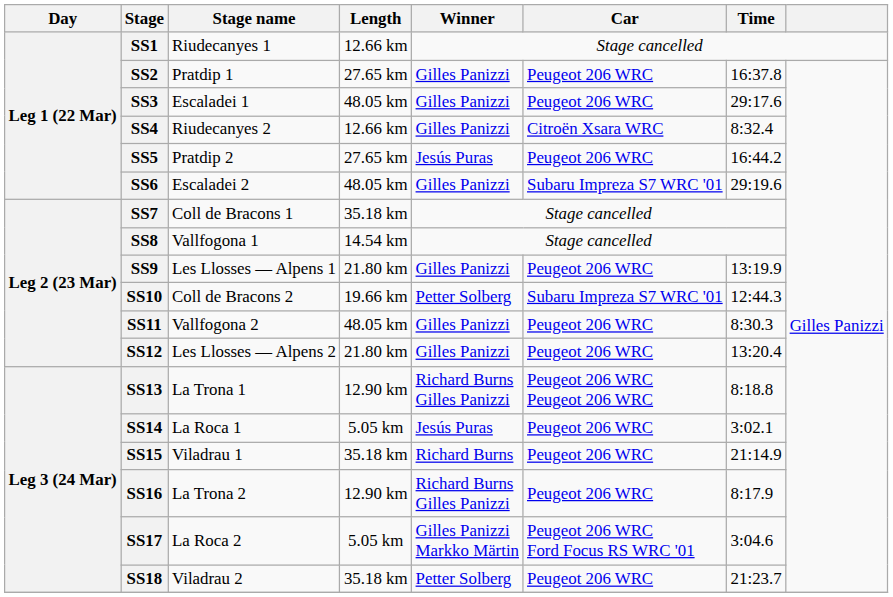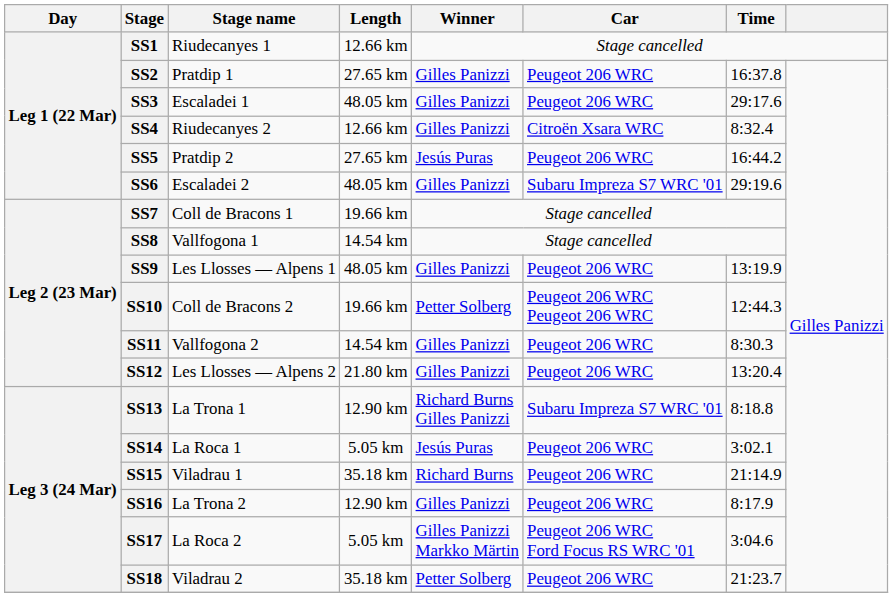 <table class="wikitable" style="font-size: 85%;">
 <tr>
 <th>Day</th>
 <th>Stage</th>
 <th>Stage name</th>
 <th>Length</th>
 <th>Winner</th>
 <th>Car</th>
 <th>Time</th>
 <th></th>
 </tr>
 <tr>
 <th rowspan="6">Leg 1 (22 Mar)</th>
 <th>SS1</th>
 <td>Riudecanyes 1</td>
 <td align="center">12.66 km</td>
 <td colspan="4" align="center"><em>Stage cancelled</em></td>
 </tr>
 <tr>
 <th>SS2</th>
 <td>Pratdip 1</td>
 <td align="center">27.65 km</td>
 <td> <a href='#'>Gilles Panizzi</a></td>
 <td><a href='#'>Peugeot 206 WRC</a></td>
 <td>16:37.8</td>
 <td rowspan="17"> <a href='#'>Gilles Panizzi</a></td>
 </tr>
 <tr>
 <th>SS3</th>
 <td>Escaladei 1</td>
 <td align="center">48.05 km</td>
 <td> <a href='#'>Gilles Panizzi</a></td>
 <td><a href='#'>Peugeot 206 WRC</a></td>
 <td>29:17.6</td>
 </tr>
 <tr>
 <th>SS4</th>
 <td>Riudecanyes 2</td>
 <td align="center">12.66 km</td>
 <td> <a href='#'>Gilles Panizzi</a></td>
 <td><a href='#'>Citroën Xsara WRC</a></td>
 <td>8:32.4</td>
 </tr>
 <tr>
 <th>SS5</th>
 <td>Pratdip 2</td>
 <td align="center">27.65 km</td>
 <td> <a href='#'>Jesús Puras</a></td>
 <td><a href='#'>Peugeot 206 WRC</a></td>
 <td>16:44.2</td>
 </tr>
 <tr>
 <th>SS6</th>
 <td>Escaladei 2</td>
 <td align="center">48.05 km</td>
 <td> <a href='#'>Gilles Panizzi</a></td>
 <td><a href='#'>Subaru Impreza S7 WRC '01</a></td>
 <td>29:19.6</td>
 </tr>
 <tr>
 <th rowspan="6">Leg 2 (23 Mar)</th>
 <th>SS7</th>
 <td>Coll de Bracons 1</td>
-<td align="center">35.18 km</td>
+<td align="center">19.66 km</td>
 <td colspan="3" align="center"><em>Stage cancelled</em></td>
 </tr>
 <tr>
 <th>SS8</th>
 <td>Vallfogona 1</td>
 <td align="center">14.54 km</td>
 <td colspan="3" align="center"><em>Stage cancelled</em></td>
 </tr>
 <tr>
 <th>SS9</th>
 <td>Les Llosses — Alpens 1</td>
-<td align="center">21.80 km</td>
+<td align="center">48.05 km</td>
 <td> <a href='#'>Gilles Panizzi</a></td>
 <td><a href='#'>Peugeot 206 WRC</a></td>
 <td>13:19.9</td>
 </tr>
 <tr>
 <th>SS10</th>
 <td>Coll de Bracons 2</td>
 <td align="center">19.66 km</td>
 <td> <a href='#'>Petter Solberg</a></td>
-<td><a href='#'>Subaru Impreza S7 WRC '01</a></td>
+<td><a href='#'>Peugeot 206 WRC</a><br><a href='#'>Peugeot 206 WRC</a></td>
 <td>12:44.3</td>
 </tr>
 <tr>
 <th>SS11</th>
 <td>Vallfogona 2</td>
-<td align="center">48.05 km</td>
+<td align="center">14.54 km</td>
 <td> <a href='#'>Gilles Panizzi</a></td>
 <td><a href='#'>Peugeot 206 WRC</a></td>
 <td>8:30.3</td>
 </tr>
 <tr>
 <th>SS12</th>
 <td>Les Llosses — Alpens 2</td>
 <td align="center">21.80 km</td>
 <td> <a href='#'>Gilles Panizzi</a></td>
 <td><a href='#'>Peugeot 206 WRC</a></td>
 <td>13:20.4</td>
 </tr>
 <tr>
 <th rowspan="6">Leg 3 (24 Mar)</th>
 <th>SS13</th>
 <td>La Trona 1</td>
 <td align="center">12.90 km</td>
 <td> <a href='#'>Richard Burns</a><br> <a href='#'>Gilles Panizzi</a></td>
-<td><a href='#'>Peugeot 206 WRC</a><br><a href='#'>Peugeot 206 WRC</a></td>
+<td><a href='#'>Subaru Impreza S7 WRC '01</a></td>
 <td>8:18.8</td>
 </tr>
 <tr>
 <th>SS14</th>
 <td>La Roca 1</td>
 <td align="center">5.05 km</td>
 <td> <a href='#'>Jesús Puras</a></td>
 <td><a href='#'>Peugeot 206 WRC</a></td>
 <td>3:02.1</td>
 </tr>
 <tr>
 <th>SS15</th>
 <td>Viladrau 1</td>
 <td align="center">35.18 km</td>
 <td> <a href='#'>Richard Burns</a></td>
 <td><a href='#'>Peugeot 206 WRC</a></td>
 <td>21:14.9</td>
 </tr>
 <tr>
 <th>SS16</th>
 <td>La Trona 2</td>
 <td align="center">12.90 km</td>
-<td> <a href='#'>Richard Burns</a><br> <a href='#'>Gilles Panizzi</a></td>
+<td> <a href='#'>Gilles Panizzi</a></td>
 <td><a href='#'>Peugeot 206 WRC</a></td>
 <td>8:17.9</td>
 </tr>
 <tr>
 <th>SS17</th>
 <td>La Roca 2</td>
 <td align="center">5.05 km</td>
 <td> <a href='#'>Gilles Panizzi</a><br> <a href='#'>Markko Märtin</a></td>
 <td><a href='#'>Peugeot 206 WRC</a><br><a href='#'>Ford Focus RS WRC '01</a></td>
 <td>3:04.6</td>
 </tr>
 <tr>
 <th>SS18</th>
 <td>Viladrau 2</td>
 <td align="center">35.18 km</td>
 <td> <a href='#'>Petter Solberg</a></td>
 <td><a href='#'>Peugeot 206 WRC</a></td>
 <td>21:23.7</td>
 </tr>
 <tr>
 </tr>
 </table>
